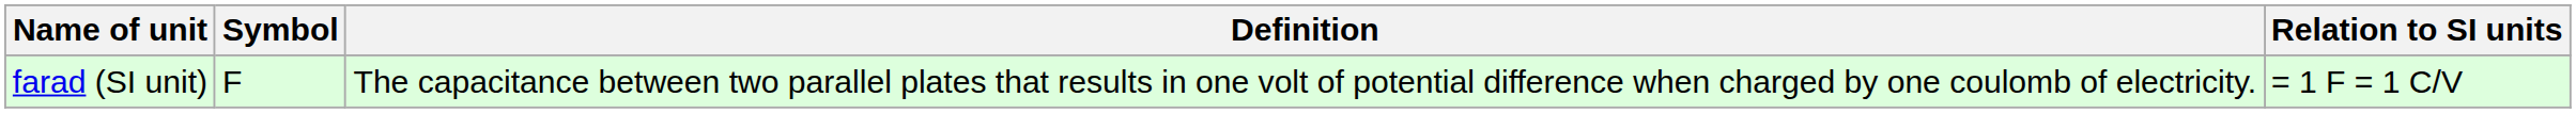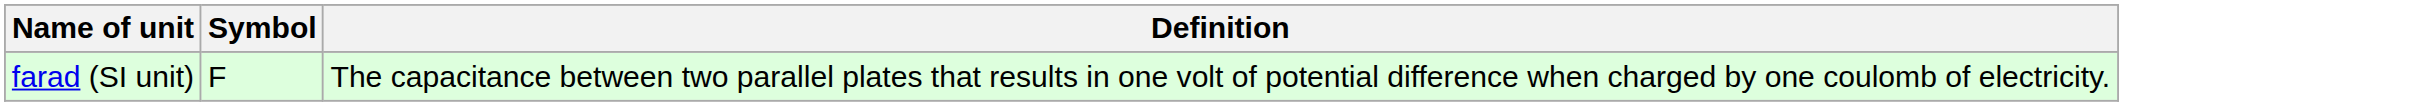 <table class="wikitable">
 <tr>
 <th>Name of unit</th>
 <th>Symbol</th>
 <th>Definition</th>
-<th>Relation to SI units</th>
 </tr>
 <tr style="background:#dfd;">
 <td><a href='#'>farad</a> (SI unit)</td>
 <td>F</td>
 <td>The capacitance between two parallel plates that results in one volt of potential difference when charged by one coulomb of electricity.</td>
-<td>= 1 F = 1 C/V </td>
 </tr>
 </table>
